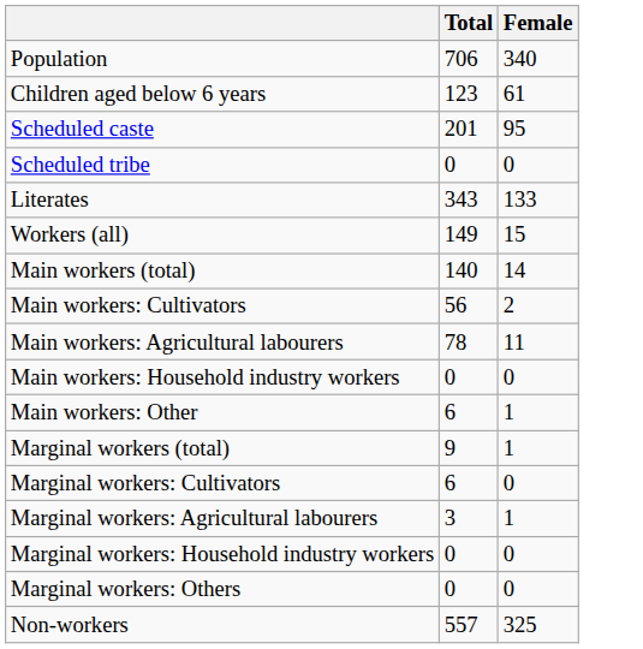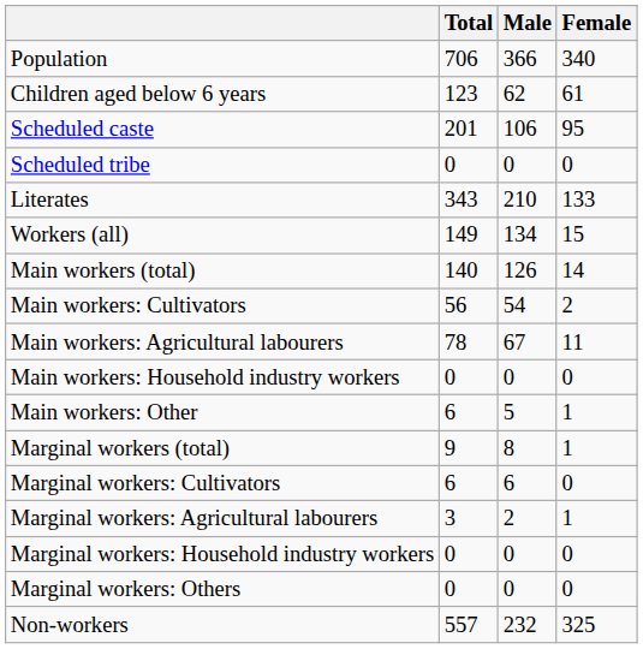 <table class="wikitable sortable">
 <tr>
 <th></th>
 <th>Total</th>
+<th>Male</th>
 <th>Female</th>
 </tr>
 <tr>
 <td>Population</td>
 <td>706</td>
+<td>366</td>
 <td>340</td>
 </tr>
 <tr>
 <td>Children aged below 6 years</td>
 <td>123</td>
+<td>62</td>
 <td>61</td>
 </tr>
 <tr>
 <td><a href='#'>Scheduled caste</a></td>
 <td>201</td>
+<td>106</td>
 <td>95</td>
 </tr>
 <tr>
 <td><a href='#'>Scheduled tribe</a></td>
 <td>0</td>
 <td>0</td>
+<td>0</td>
 </tr>
 <tr>
 <td>Literates</td>
 <td>343</td>
+<td>210</td>
 <td>133</td>
 </tr>
 <tr>
 <td>Workers (all)</td>
 <td>149</td>
+<td>134</td>
 <td>15</td>
 </tr>
 <tr>
 <td>Main workers (total)</td>
 <td>140</td>
+<td>126</td>
 <td>14</td>
 </tr>
 <tr>
 <td>Main workers: Cultivators</td>
 <td>56</td>
+<td>54</td>
 <td>2</td>
 </tr>
 <tr>
 <td>Main workers: Agricultural labourers</td>
 <td>78</td>
+<td>67</td>
 <td>11</td>
 </tr>
 <tr>
 <td>Main workers: Household industry workers</td>
 <td>0</td>
 <td>0</td>
+<td>0</td>
 </tr>
 <tr>
 <td>Main workers: Other</td>
 <td>6</td>
+<td>5</td>
 <td>1</td>
 </tr>
 <tr>
 <td>Marginal workers (total)</td>
 <td>9</td>
+<td>8</td>
 <td>1</td>
 </tr>
 <tr>
 <td>Marginal workers: Cultivators</td>
+<td>6</td>
 <td>6</td>
 <td>0</td>
 </tr>
 <tr>
 <td>Marginal workers: Agricultural labourers</td>
 <td>3</td>
+<td>2</td>
 <td>1</td>
 </tr>
 <tr>
 <td>Marginal workers: Household industry workers</td>
+<td>0</td>
 <td>0</td>
 <td>0</td>
 </tr>
 <tr>
 <td>Marginal workers: Others</td>
 <td>0</td>
 <td>0</td>
+<td>0</td>
 </tr>
 <tr>
 <td>Non-workers</td>
 <td>557</td>
+<td>232</td>
 <td>325</td>
 </tr>
 </table>
